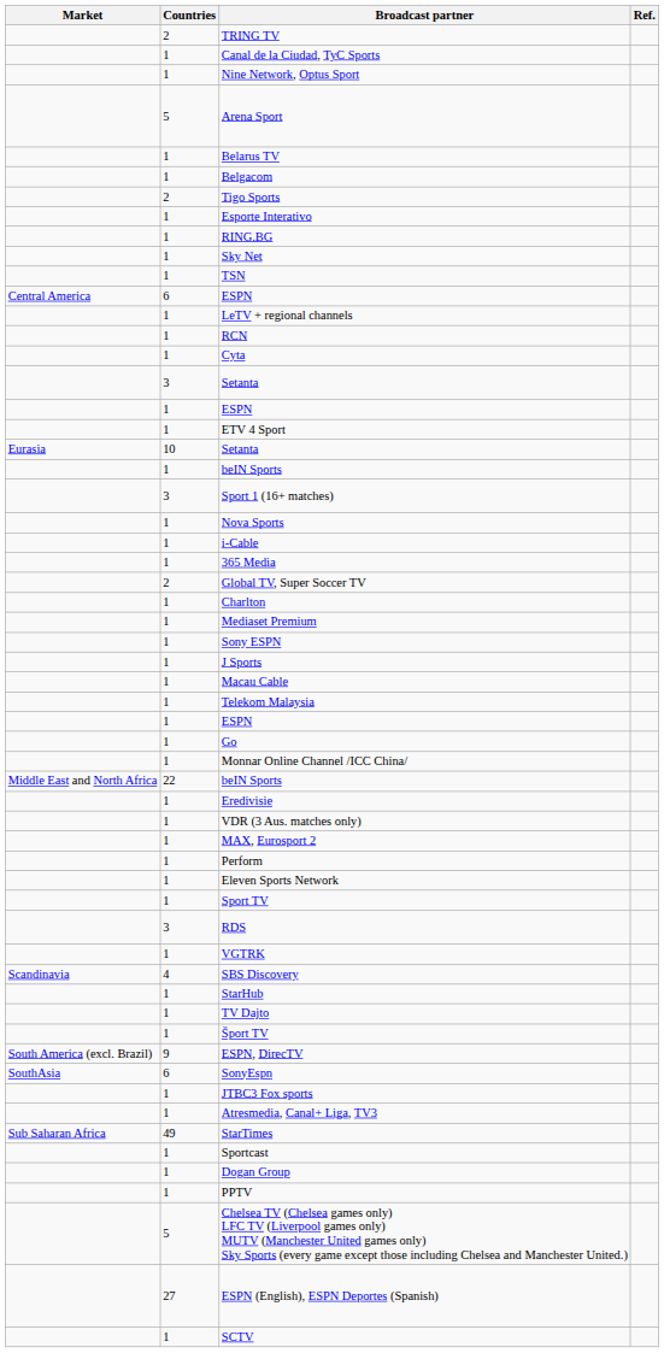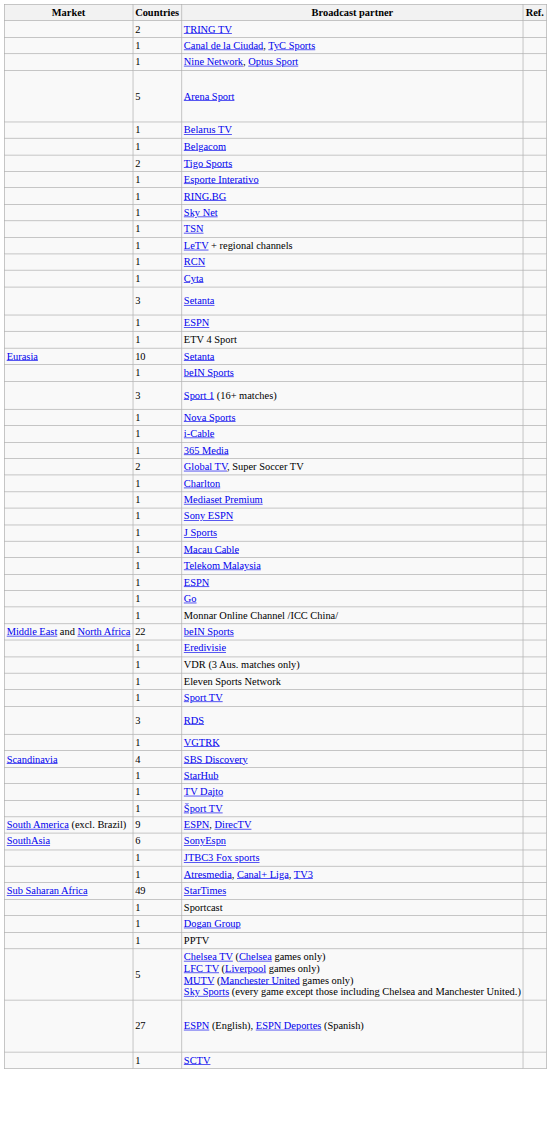 <table class="wikitable sortable">
 <tr>
 <th>Market</th>
 <th>Countries</th>
 <th>Broadcast partner</th>
 <th>Ref.</th>
 </tr>
 <tr>
 <td><br></td>
 <td>2</td>
 <td><a href='#'>TRING TV</a></td>
 <td></td>
 </tr>
 <tr>
 <td></td>
 <td>1</td>
 <td><a href='#'>Canal de la Ciudad</a>, <a href='#'>TyC Sports</a></td>
 <td></td>
 </tr>
 <tr>
 <td></td>
 <td>1</td>
 <td><a href='#'>Nine Network</a>, <a href='#'>Optus Sport</a></td>
 <td></td>
 </tr>
 <tr>
 <td><br><br><br><br></td>
 <td>5</td>
 <td><a href='#'>Arena Sport</a></td>
 <td></td>
 </tr>
 <tr>
 <td></td>
 <td>1</td>
 <td><a href='#'>Belarus TV</a></td>
 <td></td>
 </tr>
 <tr>
 <td></td>
 <td>1</td>
 <td><a href='#'>Belgacom</a></td>
 <td></td>
 </tr>
 <tr>
 <td><br></td>
 <td>2</td>
 <td><a href='#'>Tigo Sports</a></td>
 <td></td>
 </tr>
 <tr>
 <td></td>
 <td>1</td>
 <td><a href='#'>Esporte Interativo</a></td>
 <td></td>
 </tr>
 <tr>
 <td></td>
 <td>1</td>
 <td><a href='#'>RING.BG</a></td>
 <td></td>
 </tr>
 <tr>
 <td></td>
 <td>1</td>
 <td><a href='#'>Sky Net</a></td>
 <td></td>
 </tr>
 <tr>
 <td></td>
 <td>1</td>
 <td><a href='#'>TSN</a></td>
-<td></td>
-</tr>
-<tr>
-<td><a href='#'>Central America</a></td>
-<td>6</td>
-<td><a href='#'>ESPN</a></td>
 <td></td>
 </tr>
 <tr>
 <td></td>
 <td>1</td>
 <td><a href='#'>LeTV</a> + regional channels</td>
 <td></td>
 </tr>
 <tr>
 <td></td>
 <td>1</td>
 <td><a href='#'>RCN</a></td>
 <td></td>
 </tr>
 <tr>
 <td></td>
 <td>1</td>
 <td><a href='#'>Cyta</a></td>
 <td></td>
 </tr>
 <tr>
 <td><br><br></td>
 <td>3</td>
 <td><a href='#'>Setanta</a></td>
 <td></td>
 </tr>
 <tr>
 <td></td>
 <td>1</td>
 <td><a href='#'>ESPN</a></td>
 <td></td>
 </tr>
 <tr>
 <td></td>
 <td>1</td>
 <td>ETV 4 Sport</td>
 <td></td>
 </tr>
 <tr>
 <td><a href='#'>Eurasia</a></td>
 <td>10</td>
 <td><a href='#'>Setanta</a></td>
 <td></td>
 </tr>
 <tr>
 <td></td>
 <td>1</td>
 <td><a href='#'>beIN Sports</a></td>
 <td></td>
 </tr>
 <tr>
 <td><br><br></td>
 <td>3</td>
 <td><a href='#'>Sport 1</a> (16+ matches)</td>
 <td></td>
 </tr>
 <tr>
 <td></td>
 <td>1</td>
 <td><a href='#'>Nova Sports</a></td>
 <td></td>
 </tr>
 <tr>
 <td></td>
 <td>1</td>
 <td><a href='#'>i-Cable</a></td>
 <td></td>
 </tr>
 <tr>
 <td></td>
 <td>1</td>
 <td><a href='#'>365 Media</a></td>
 <td></td>
 </tr>
 <tr>
 <td></td>
 <td>2</td>
 <td><a href='#'>Global TV</a>, Super Soccer TV</td>
 <td></td>
 </tr>
 <tr>
 <td></td>
 <td>1</td>
 <td><a href='#'>Charlton</a></td>
 <td></td>
 </tr>
 <tr>
 <td></td>
 <td>1</td>
 <td><a href='#'>Mediaset Premium</a></td>
 <td></td>
 </tr>
 <tr>
 <td></td>
 <td>1</td>
 <td><a href='#'>Sony ESPN</a></td>
 <td></td>
 </tr>
 <tr>
 <td></td>
 <td>1</td>
 <td><a href='#'>J Sports</a></td>
 <td></td>
 </tr>
 <tr>
 <td></td>
 <td>1</td>
 <td><a href='#'>Macau Cable</a></td>
 <td></td>
 </tr>
 <tr>
 <td></td>
 <td>1</td>
 <td><a href='#'>Telekom Malaysia</a></td>
 <td></td>
 </tr>
 <tr>
 <td></td>
 <td>1</td>
 <td><a href='#'>ESPN</a></td>
 <td></td>
 </tr>
 <tr>
 <td></td>
 <td>1</td>
 <td><a href='#'>Go</a></td>
 <td></td>
 </tr>
 <tr>
 <td></td>
 <td>1</td>
 <td>Monnar Online Channel /ICC China/</td>
 <td></td>
 </tr>
 <tr>
 <td><a href='#'>Middle East</a> and <a href='#'>North Africa</a></td>
 <td>22</td>
 <td><a href='#'>beIN Sports</a></td>
 <td></td>
 </tr>
 <tr>
 <td></td>
 <td>1</td>
 <td><a href='#'>Eredivisie</a></td>
 <td></td>
 </tr>
 <tr>
 <td></td>
 <td>1</td>
 <td>VDR (3 Aus. matches only)</td>
 <td></td>
 </tr>
 <tr>
 <td></td>
 <td>1</td>
-<td><a href='#'>MAX</a>, <a href='#'>Eurosport 2</a></td>
-<td></td>
-</tr>
-<tr>
-<td></td>
-<td>1</td>
-<td>Perform</td>
-<td></td>
-</tr>
-<tr>
-<td></td>
-<td>1</td>
 <td>Eleven Sports Network</td>
 <td></td>
 </tr>
 <tr>
 <td></td>
 <td>1</td>
 <td><a href='#'>Sport TV</a></td>
 <td></td>
 </tr>
 <tr>
 <td><br><br></td>
 <td>3</td>
 <td><a href='#'>RDS</a></td>
 <td></td>
 </tr>
 <tr>
 <td></td>
 <td>1</td>
 <td><a href='#'>VGTRK</a></td>
 <td></td>
 </tr>
 <tr>
 <td><a href='#'>Scandinavia</a><br></td>
 <td>4</td>
 <td><a href='#'>SBS Discovery</a></td>
 <td></td>
 </tr>
 <tr>
 <td></td>
 <td>1</td>
 <td><a href='#'>StarHub</a></td>
 <td></td>
 </tr>
 <tr>
 <td></td>
 <td>1</td>
 <td><a href='#'>TV Dajto</a></td>
 <td></td>
 </tr>
 <tr>
 <td></td>
 <td>1</td>
 <td><a href='#'>Šport TV</a></td>
 <td></td>
 </tr>
 <tr>
 <td><a href='#'>South America</a> (excl. Brazil)</td>
 <td>9</td>
 <td><a href='#'>ESPN</a>, <a href='#'>DirecTV</a></td>
 <td></td>
 </tr>
 <tr>
 <td><a href='#'>SouthAsia</a></td>
 <td>6</td>
 <td><a href='#'>SonyEspn</a></td>
 <td></td>
 </tr>
 <tr>
 <td></td>
 <td>1</td>
 <td><a href='#'>JTBC3 Fox sports</a></td>
 <td></td>
 </tr>
 <tr>
 <td></td>
 <td>1</td>
 <td><a href='#'>Atresmedia</a>, <a href='#'>Canal+ Liga</a>, <a href='#'>TV3</a></td>
 <td></td>
 </tr>
 <tr>
 <td><a href='#'>Sub Saharan Africa</a></td>
 <td>49</td>
 <td><a href='#'>StarTimes</a></td>
 <td></td>
 </tr>
 <tr>
 <td></td>
 <td>1</td>
 <td>Sportcast</td>
 <td></td>
 </tr>
 <tr>
 <td></td>
 <td>1</td>
 <td><a href='#'>Dogan Group</a></td>
 <td></td>
 </tr>
 <tr>
 <td></td>
 <td>1</td>
 <td>PPTV</td>
 <td></td>
 </tr>
 <tr>
 <td><br></td>
 <td>5</td>
 <td><a href='#'>Chelsea TV</a> (<a href='#'>Chelsea</a> games only) <br> <a href='#'>LFC TV</a> (<a href='#'>Liverpool</a> games only) <br> <a href='#'>MUTV</a> (<a href='#'>Manchester United</a> games only) <br> <a href='#'>Sky Sports</a> (every game except those including Chelsea and Manchester United.)</td>
 <td></td>
 </tr>
 <tr>
 <td><br><br><br><br></td>
 <td>27</td>
 <td><a href='#'>ESPN</a> (English), <a href='#'>ESPN Deportes</a> (Spanish)</td>
 <td></td>
 </tr>
 <tr>
 <td></td>
 <td>1</td>
 <td><a href='#'>SCTV</a></td>
 <td></td>
 </tr>
 </table>
